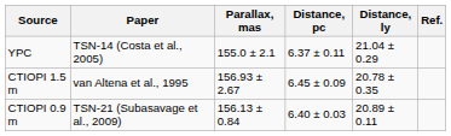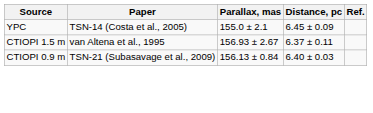 <table class="wikitable">
 <tr>
 <th>Source</th>
 <th>Paper</th>
 <th>Parallax, mas</th>
 <th>Distance, pc</th>
-<th>Distance, ly</th>
 <th>Ref.</th>
 </tr>
 <tr>
 <td>YPC</td>
 <td>TSN-14 (Costa et al., 2005)</td>
 <td>155.0 ± 2.1</td>
-<td>6.37 ± 0.11</td>
-<td>21.04 ± 0.29</td>
+<td>6.45 ± 0.09</td>
 <td></td>
 </tr>
 <tr>
 <td>CTIOPI 1.5 m</td>
 <td>van Altena et al., 1995</td>
 <td>156.93 ± 2.67</td>
-<td>6.45 ± 0.09</td>
-<td>20.78 ± 0.35</td>
+<td>6.37 ± 0.11</td>
 <td></td>
 </tr>
 <tr>
 <td>CTIOPI 0.9 m</td>
 <td>TSN-21 (Subasavage et al., 2009)</td>
 <td>156.13 ± 0.84</td>
 <td>6.40 ± 0.03</td>
-<td>20.89 ± 0.11</td>
 <td></td>
 </tr>
 </table>
